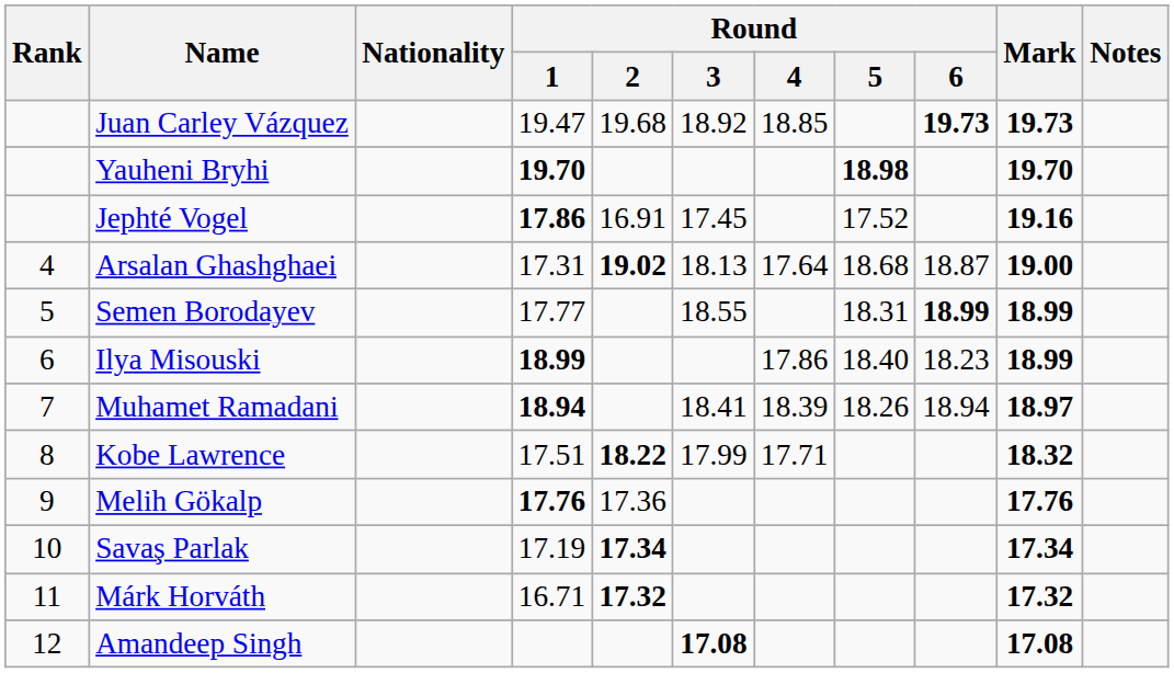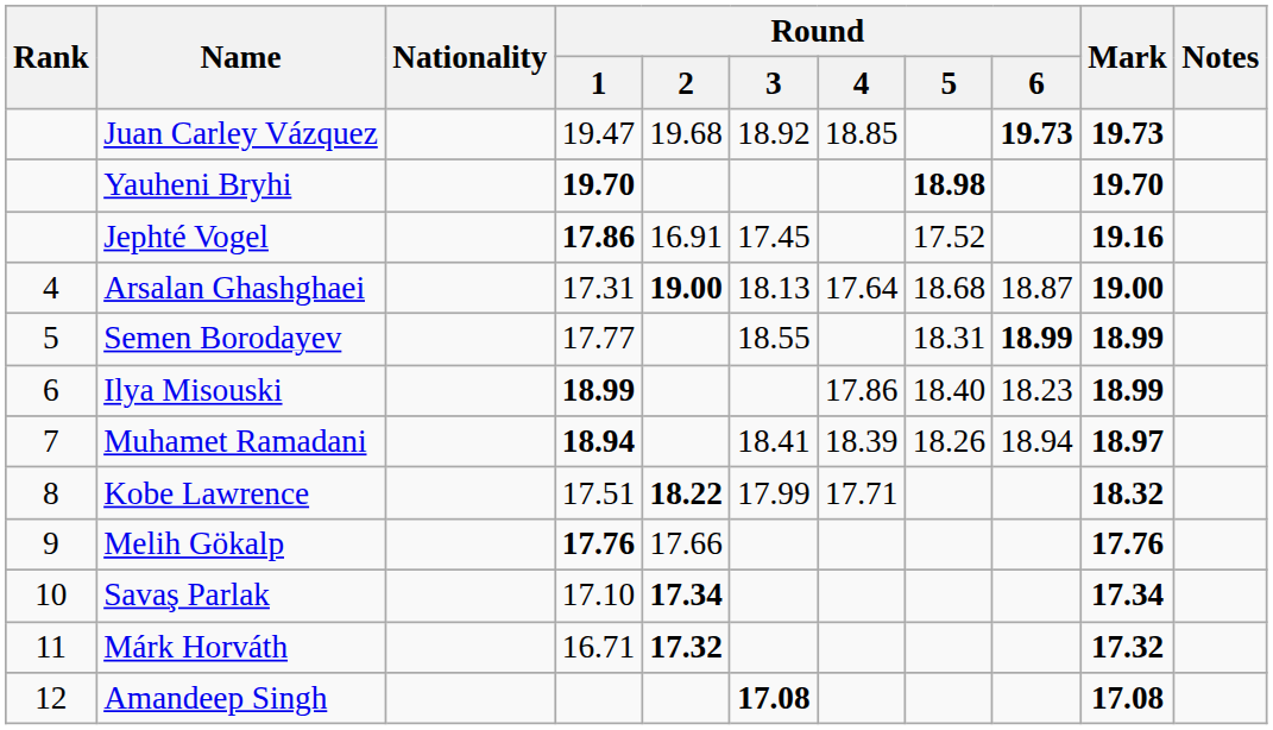 <table class="wikitable sortable" style="text-align:center">
 <tr>
 <th rowspan=2>Rank</th>
 <th rowspan=2>Name</th>
 <th rowspan=2>Nationality</th>
 <th colspan=6>Round</th>
 <th rowspan=2>Mark</th>
 <th rowspan=2>Notes</th>
 </tr>
 <tr>
 <th>1</th>
 <th>2</th>
 <th>3</th>
 <th>4</th>
 <th>5</th>
 <th>6</th>
 </tr>
 <tr>
 <td></td>
 <td align=left><a href='#'>Juan Carley Vázquez</a></td>
 <td align=left></td>
 <td>19.47</td>
 <td>19.68</td>
 <td>18.92</td>
 <td>18.85</td>
 <td></td>
 <td><strong>19.73</strong></td>
 <td><strong>19.73</strong></td>
 <td></td>
 </tr>
 <tr>
 <td></td>
 <td align=left><a href='#'>Yauheni Bryhi</a></td>
 <td align=left></td>
 <td><strong>19.70</strong></td>
 <td></td>
 <td></td>
 <td></td>
 <td><strong>18.98</strong></td>
 <td></td>
 <td><strong>19.70</strong></td>
 <td></td>
 </tr>
 <tr>
 <td></td>
 <td align=left><a href='#'>Jephté Vogel</a></td>
 <td align=left></td>
 <td><strong>17.86</strong></td>
 <td>16.91</td>
 <td>17.45</td>
 <td></td>
 <td>17.52</td>
 <td></td>
 <td><strong>19.16</strong></td>
 <td></td>
 </tr>
 <tr>
 <td>4</td>
 <td align=left><a href='#'>Arsalan Ghashghaei</a></td>
 <td align=left></td>
 <td>17.31</td>
-<td><strong>19.02</strong></td>
+<td><strong>19.00</strong></td>
 <td>18.13</td>
 <td>17.64</td>
 <td>18.68</td>
 <td>18.87</td>
 <td><strong>19.00</strong></td>
 <td></td>
 </tr>
 <tr>
 <td>5</td>
 <td align=left><a href='#'>Semen Borodayev</a></td>
 <td align=left></td>
 <td>17.77</td>
 <td></td>
 <td>18.55</td>
 <td></td>
 <td>18.31</td>
 <td><strong>18.99</strong></td>
 <td><strong>18.99</strong></td>
 <td></td>
 </tr>
 <tr>
 <td>6</td>
 <td align=left><a href='#'>Ilya Misouski</a></td>
 <td align=left></td>
 <td><strong>18.99</strong></td>
 <td></td>
 <td></td>
 <td>17.86</td>
 <td>18.40</td>
 <td>18.23</td>
 <td><strong>18.99</strong></td>
 <td></td>
 </tr>
 <tr>
 <td>7</td>
 <td align=left><a href='#'>Muhamet Ramadani</a></td>
 <td align=left></td>
 <td><strong>18.94</strong></td>
 <td></td>
 <td>18.41</td>
 <td>18.39</td>
 <td>18.26</td>
 <td>18.94</td>
 <td><strong>18.97</strong></td>
 <td></td>
 </tr>
 <tr>
 <td>8</td>
 <td align=left><a href='#'>Kobe Lawrence</a></td>
 <td align=left></td>
 <td>17.51</td>
 <td><strong>18.22</strong></td>
 <td>17.99</td>
 <td>17.71</td>
 <td></td>
 <td></td>
 <td><strong>18.32</strong></td>
 <td></td>
 </tr>
 <tr>
 <td>9</td>
 <td align=left><a href='#'>Melih Gökalp</a></td>
 <td align=left></td>
 <td><strong>17.76</strong></td>
-<td>17.36</td>
+<td>17.66</td>
 <td></td>
 <td></td>
 <td></td>
 <td></td>
 <td><strong>17.76</strong></td>
 <td></td>
 </tr>
 <tr>
 <td>10</td>
 <td align=left><a href='#'>Savaş Parlak</a></td>
 <td align=left></td>
-<td>17.19</td>
+<td>17.10</td>
 <td><strong>17.34</strong></td>
 <td></td>
 <td></td>
 <td></td>
 <td></td>
 <td><strong>17.34</strong></td>
 <td></td>
 </tr>
 <tr>
 <td>11</td>
 <td align=left><a href='#'>Márk Horváth</a></td>
 <td align=left></td>
 <td>16.71</td>
 <td><strong>17.32</strong></td>
 <td></td>
 <td></td>
 <td></td>
 <td></td>
 <td><strong>17.32</strong></td>
 <td></td>
 </tr>
 <tr>
 <td>12</td>
 <td align=left><a href='#'>Amandeep Singh</a></td>
 <td align=left></td>
 <td></td>
 <td></td>
 <td><strong>17.08</strong></td>
 <td></td>
 <td></td>
 <td></td>
 <td><strong>17.08</strong></td>
 <td></td>
 </tr>
 </table>
